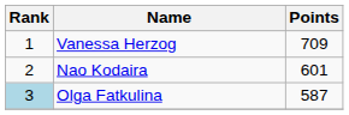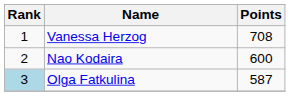 <table class="wikitable" border="1" style="text-align:center">
 <tr>
 <th width=30>Rank</th>
 <th width=220>Name</th>
 <th width=25>Points</th>
 </tr>
 <tr>
 <td>1</td>
 <td align="left"> <a href='#'>Vanessa Herzog</a></td>
-<td>709</td>
+<td>708</td>
 </tr>
 <tr>
 <td>2</td>
 <td align="left"> <a href='#'>Nao Kodaira</a></td>
-<td>601</td>
+<td>600</td>
 </tr>
 <tr>
 <td style="background: lightblue;">3</td>
 <td align="left"> <a href='#'>Olga Fatkulina</a></td>
 <td>587</td>
 </tr>
 <tr>
 </tr>
 </table>
